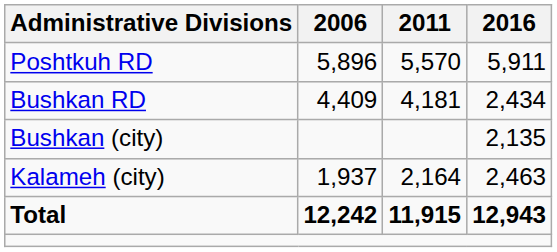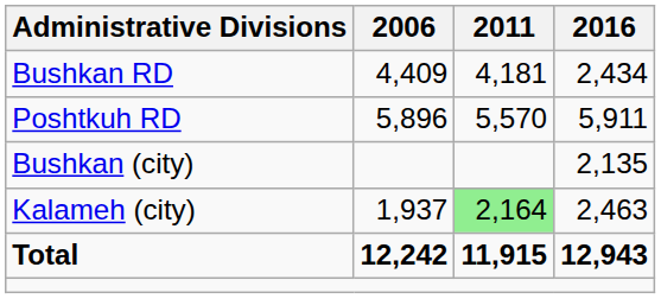 <table class="wikitable">
 <tr>
 <th>Administrative Divisions</th>
 <th>2006</th>
 <th>2011</th>
 <th>2016</th>
 </tr>
 <tr>
+<td><a href='#'>Bushkan RD</a></td>
+<td style="text-align: right;">4,409</td>
+<td style="text-align: right;">4,181</td>
+<td style="text-align: right;">2,434</td>
+</tr>
+<tr>
 <td><a href='#'>Poshtkuh RD</a></td>
 <td style="text-align: right;">5,896</td>
 <td style="text-align: right;">5,570</td>
 <td style="text-align: right;">5,911</td>
-</tr>
-<tr>
-<td><a href='#'>Bushkan RD</a></td>
-<td style="text-align: right;">4,409</td>
-<td style="text-align: right;">4,181</td>
-<td style="text-align: right;">2,434</td>
 </tr>
 <tr>
 <td><a href='#'>Bushkan</a> (city)</td>
 <td style="text-align: right;"></td>
 <td style="text-align: right;"></td>
 <td style="text-align: right;">2,135</td>
 </tr>
 <tr>
 <td><a href='#'>Kalameh</a> (city)</td>
 <td style="text-align: right;">1,937</td>
-<td style="text-align: right;">2,164</td>
+<td style="background: lightgreen; text-align: right;">2,164</td>
 <td style="text-align: right;">2,463</td>
 </tr>
 <tr>
 <td><strong>Total</strong></td>
 <td style="text-align: right;"><strong>12,242</strong></td>
 <td style="text-align: right;"><strong>11,915</strong></td>
 <td style="text-align: right;"><strong>12,943</strong></td>
 </tr>
 <tr>
 <td colspan=4></td>
 </tr>
 </table>
